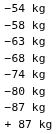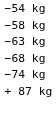 <table>
 <tr>
 <td>−54 kg</td>
 <td></td>
 <td></td>
 <td><br></td>
 </tr>
 <tr>
 <td>−58 kg</td>
 <td></td>
 <td></td>
 <td><br></td>
 </tr>
 <tr>
 <td>−63 kg</td>
 <td></td>
 <td></td>
 <td><br></td>
 </tr>
 <tr>
 <td>−68 kg</td>
 <td></td>
 <td></td>
 <td><br></td>
 </tr>
 <tr>
 <td>−74 kg</td>
 <td></td>
 <td></td>
 <td><br></td>
 </tr>
 <tr>
-<td>−80 kg</td>
-<td></td>
-<td></td>
-<td><br></td>
-</tr>
-<tr>
-<td>−87 kg</td>
-<td></td>
-<td></td>
-<td><br></td>
-</tr>
-<tr>
 <td>+ 87 kg</td>
 <td></td>
 <td></td>
 <td><br></td>
 </tr>
 </table>
